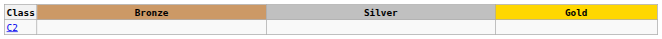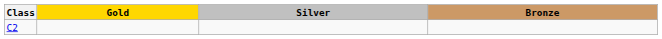 <table class=wikitable style="font-size:100%">
 <tr>
 <th rowspan="1" width="5%">Class</th>
+<th rowspan="1" style="background:gold;">Gold</th>
+<th colspan="1" style="background:silver;">Silver</th>
 <th colspan="1" style="background:#CC9966;">Bronze</th>
-<th colspan="1" style="background:silver;">Silver</th>
-<th rowspan="1" style="background:gold;">Gold</th>
 </tr>
 <tr>
 <td><a href='#'>C2</a></td>
 <td></td>
 <td></td>
 <td></td>
 </tr>
 </table>
